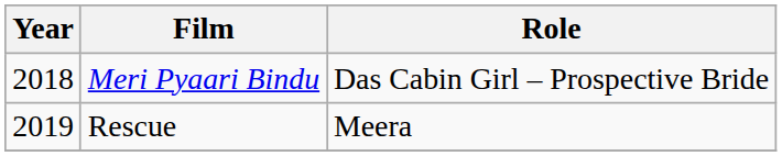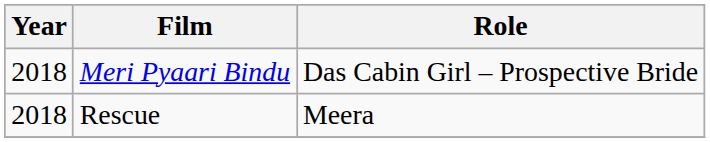 <table class="wikitable sortable">
 <tr>
 <th>Year</th>
 <th>Film</th>
 <th>Role</th>
 </tr>
 <tr>
 <td>2018</td>
 <td><em><a href='#'>Meri Pyaari Bindu</a></em></td>
 <td>Das Cabin Girl – Prospective Bride</td>
 </tr>
 <tr>
-<td>2019</td>
+<td>2018</td>
 <td>Rescue</td>
 <td>Meera</td>
 </tr>
 <tr>
 </tr>
 </table>
